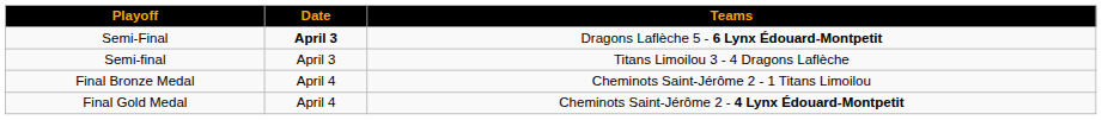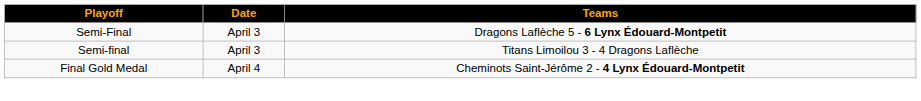 <table class="wikitable" width="80%">
 <tr align="center"  style="background:black;color:orange;">
 <td><strong>Playoff</strong></td>
 <td><strong>Date</strong></td>
 <td><strong>Teams</strong></td>
 </tr>
 <tr align="center" bgcolor="">
 <td>Semi-Final</td>
-<td><strong>April 3</strong></td>
+<td>April 3</td>
 <td>Dragons Laflèche	5 - <strong>6  Lynx Édouard-Montpetit</strong></td>
 </tr>
 <tr align="center" bgcolor="">
 <td>Semi-final</td>
 <td>April 3</td>
 <td>Titans Limoilou	3 - 4	Dragons Laflèche</td>
 </tr>
 <tr align="center" bgcolor="">
-<td>Final Bronze Medal  </td>
-<td>April 4</td>
-<td>Cheminots Saint-Jérôme	2 - 1 Titans Limoilou</td>
-</tr>
-<tr align="center" bgcolor="">
 <td>Final Gold Medal </td>
 <td>April 4</td>
 <td>Cheminots Saint-Jérôme 2 - <strong>4  Lynx Édouard-Montpetit</strong></td>
 </tr>
 </table>
